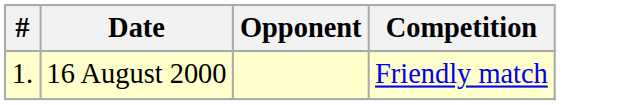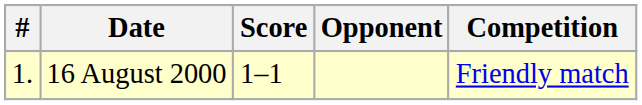 <table class="wikitable collapsible collapsed" style="font-size:85%">
 <tr>
 <th>#</th>
 <th>Date</th>
+<th>Score</th>
 <th>Opponent</th>
 <th>Competition</th>
 </tr>
 <tr style="background: #FFFFCC">
 <td>1.</td>
 <td>16 August 2000</td>
+<td>1–1</td>
 <td></td>
 <td><a href='#'>Friendly match</a></td>
 </tr>
 </table>
